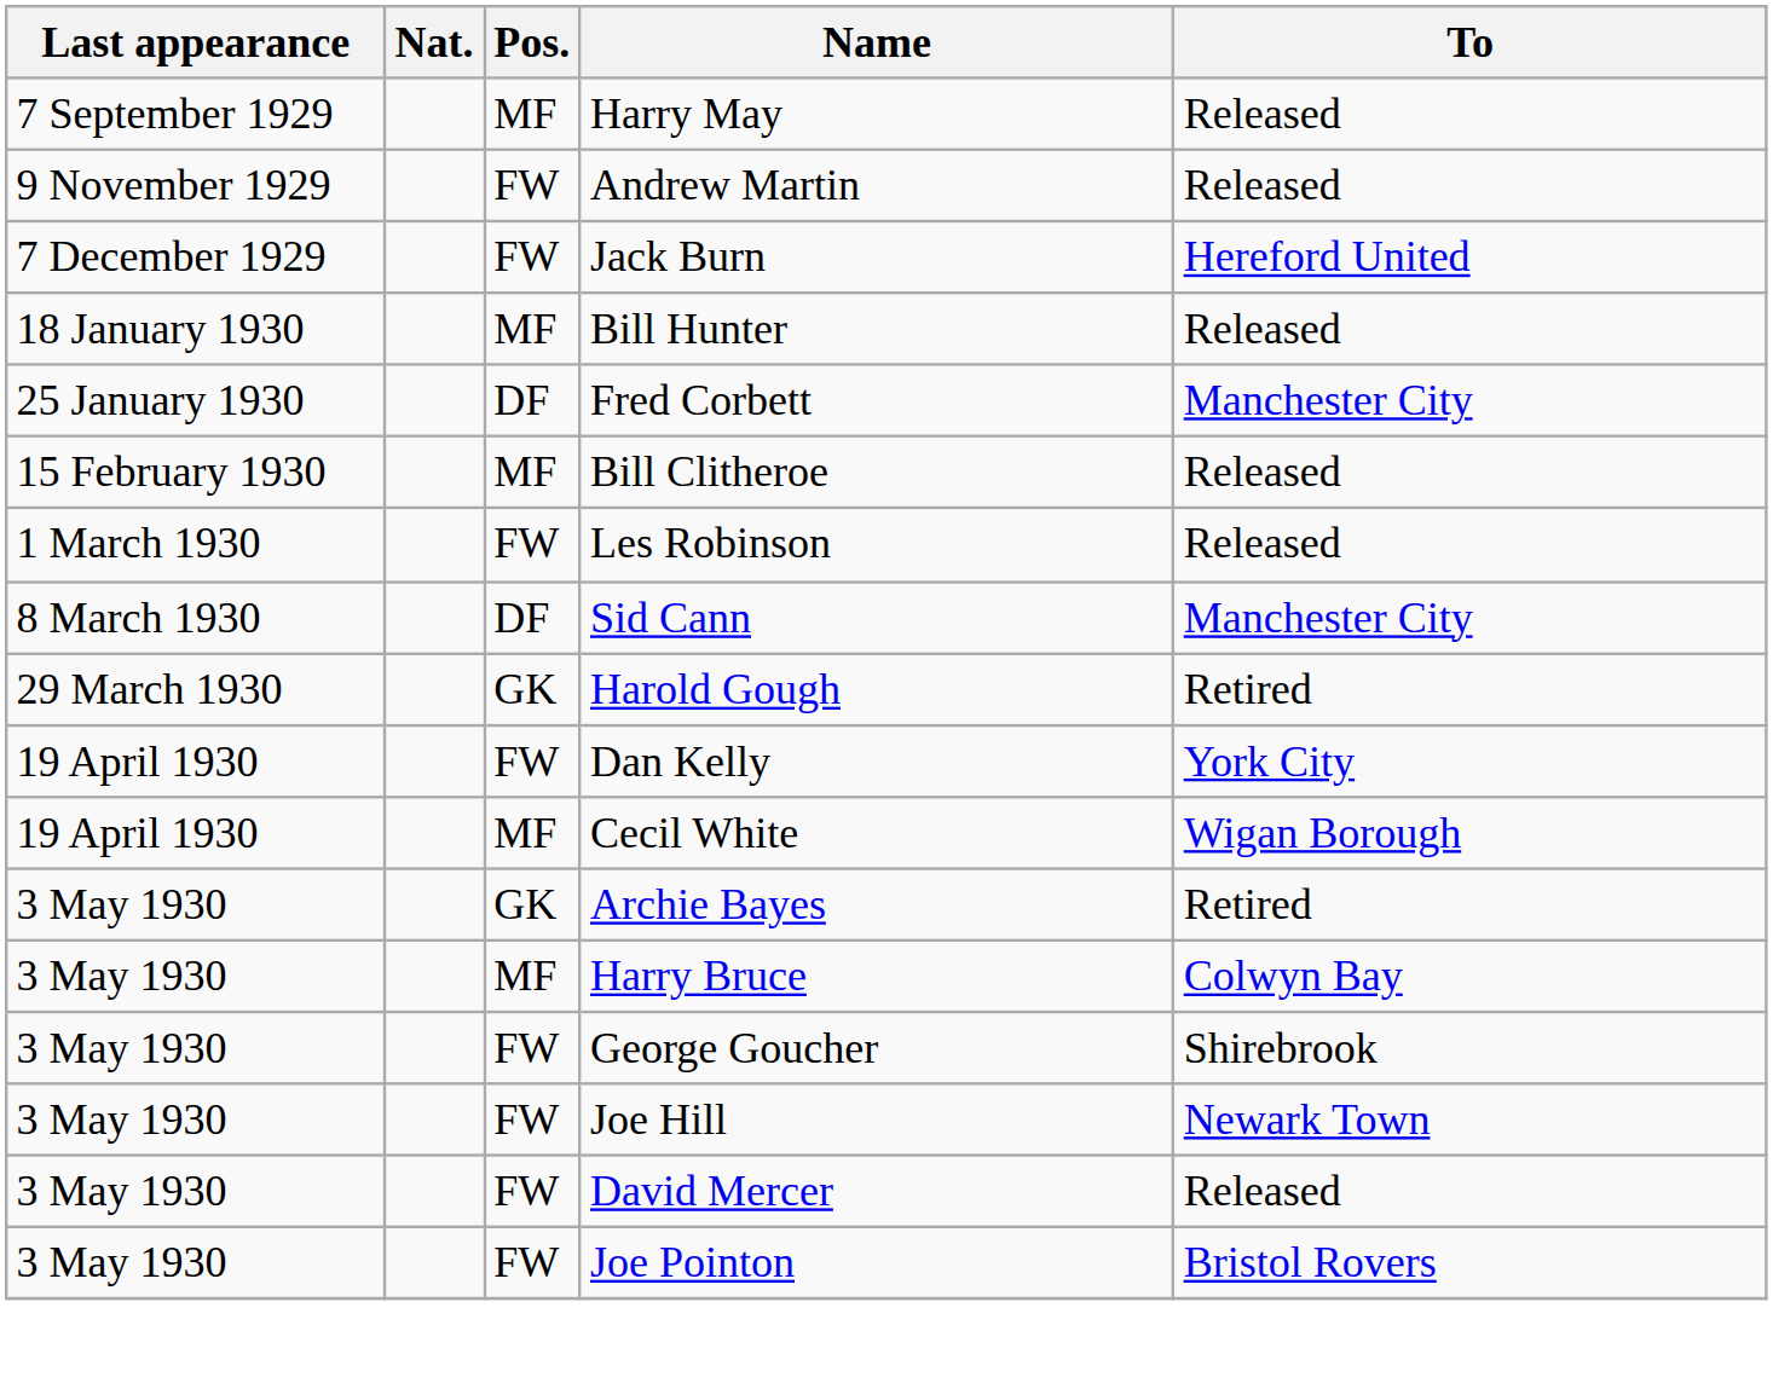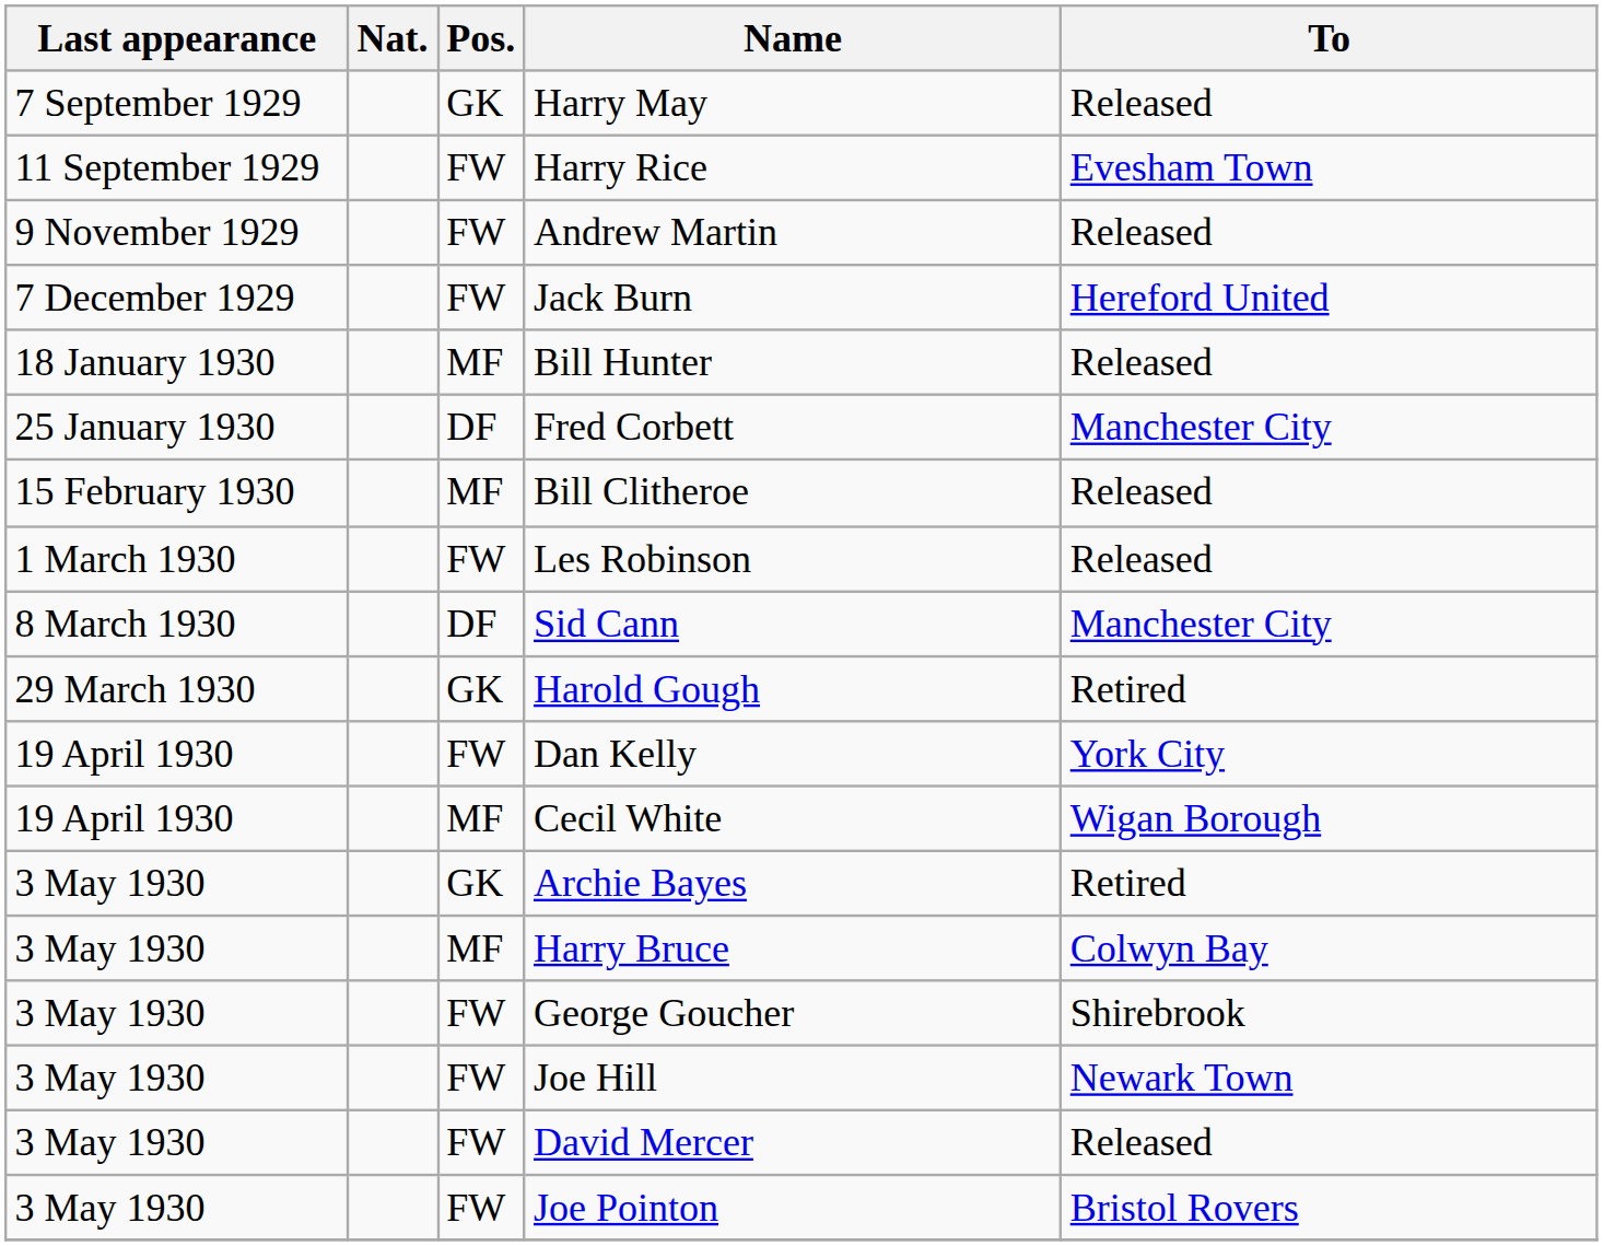 <table class="wikitable" style="font-size: 95%; text-align: left;">
 <tr>
 <th width=125>Last appearance</th>
 <th>Nat.</th>
 <th>Pos.</th>
 <th width=200>Name</th>
 <th width=200>To</th>
 </tr>
 <tr>
 <td>7 September 1929</td>
 <td></td>
-<td>MF</td>
+<td>GK</td>
 <td>Harry May</td>
 <td>Released</td>
+</tr>
+<tr>
+<td>11 September 1929</td>
+<td></td>
+<td>FW</td>
+<td>Harry Rice</td>
+<td><a href='#'>Evesham Town</a></td>
 </tr>
 <tr>
 <td>9 November 1929</td>
 <td></td>
 <td>FW</td>
 <td>Andrew Martin</td>
 <td>Released</td>
 </tr>
 <tr>
 <td>7 December 1929</td>
 <td></td>
 <td>FW</td>
 <td>Jack Burn</td>
 <td><a href='#'>Hereford United</a></td>
 </tr>
 <tr>
 <td>18 January 1930</td>
 <td></td>
 <td>MF</td>
 <td>Bill Hunter</td>
 <td>Released</td>
 </tr>
 <tr>
 <td>25 January 1930</td>
 <td></td>
 <td>DF</td>
 <td>Fred Corbett</td>
 <td><a href='#'>Manchester City</a></td>
 </tr>
 <tr>
 <td>15 February 1930</td>
 <td></td>
 <td>MF</td>
 <td>Bill Clitheroe</td>
 <td>Released</td>
 </tr>
 <tr>
 <td>1 March 1930</td>
 <td></td>
 <td>FW</td>
 <td>Les Robinson</td>
 <td>Released</td>
 </tr>
 <tr>
 <td>8 March 1930</td>
 <td></td>
 <td>DF</td>
 <td><a href='#'>Sid Cann</a></td>
 <td><a href='#'>Manchester City</a></td>
 </tr>
 <tr>
 <td>29 March 1930</td>
 <td></td>
 <td>GK</td>
 <td><a href='#'>Harold Gough</a></td>
 <td>Retired</td>
 </tr>
 <tr>
 <td>19 April 1930</td>
 <td></td>
 <td>FW</td>
 <td>Dan Kelly</td>
 <td><a href='#'>York City</a></td>
 </tr>
 <tr>
 <td>19 April 1930</td>
 <td></td>
 <td>MF</td>
 <td>Cecil White</td>
 <td><a href='#'>Wigan Borough</a></td>
 </tr>
 <tr>
 <td>3 May 1930</td>
 <td></td>
 <td>GK</td>
 <td><a href='#'>Archie Bayes</a></td>
 <td>Retired</td>
 </tr>
 <tr>
 <td>3 May 1930</td>
 <td></td>
 <td>MF</td>
 <td><a href='#'>Harry Bruce</a></td>
 <td><a href='#'>Colwyn Bay</a></td>
 </tr>
 <tr>
 <td>3 May 1930</td>
 <td></td>
 <td>FW</td>
 <td>George Goucher</td>
 <td>Shirebrook</td>
 </tr>
 <tr>
 <td>3 May 1930</td>
 <td></td>
 <td>FW</td>
 <td>Joe Hill</td>
 <td><a href='#'>Newark Town</a></td>
 </tr>
 <tr>
 <td>3 May 1930</td>
 <td></td>
 <td>FW</td>
 <td><a href='#'>David Mercer</a></td>
 <td>Released</td>
 </tr>
 <tr>
 <td>3 May 1930</td>
 <td></td>
 <td>FW</td>
 <td><a href='#'>Joe Pointon</a></td>
 <td><a href='#'>Bristol Rovers</a></td>
 </tr>
 <tr>
 </tr>
 </table>
